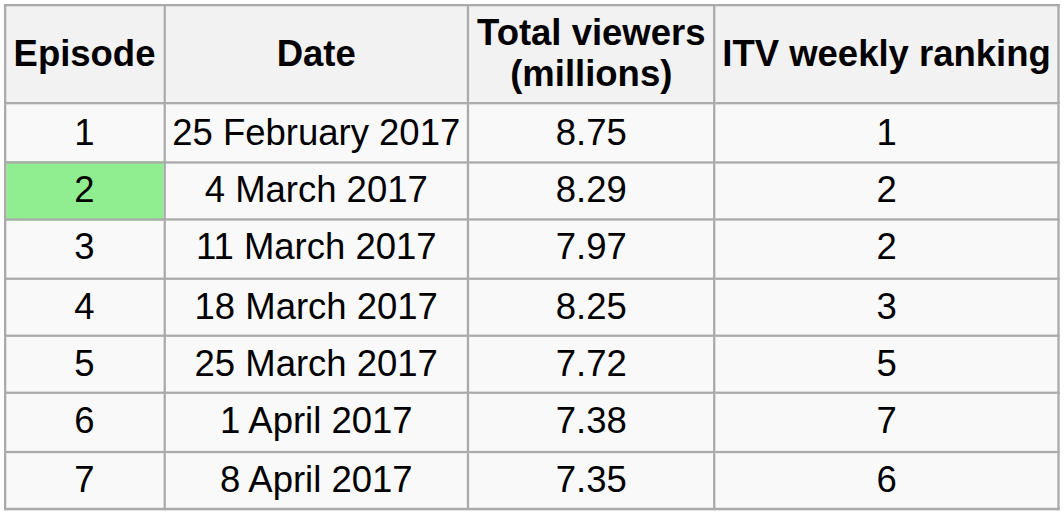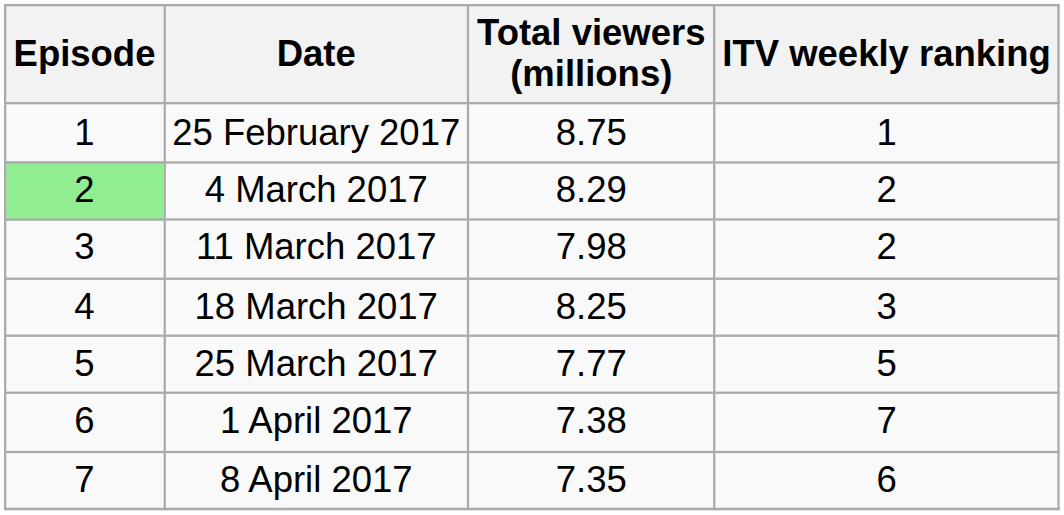 <table class="wikitable" style="text-align:center">
 <tr>
 <th>Episode</th>
 <th>Date</th>
 <th>Total viewers<br>(millions)</th>
 <th>ITV weekly ranking</th>
 </tr>
 <tr>
 <td>1</td>
 <td>25 February 2017</td>
 <td>8.75</td>
 <td>1</td>
 </tr>
 <tr>
 <td style="background: lightgreen;">2</td>
 <td>4 March 2017</td>
 <td>8.29</td>
 <td>2</td>
 </tr>
 <tr>
 <td>3</td>
 <td>11 March 2017</td>
-<td>7.97</td>
+<td>7.98</td>
 <td>2</td>
 </tr>
 <tr>
 <td>4</td>
 <td>18 March 2017</td>
 <td>8.25</td>
 <td>3</td>
 </tr>
 <tr>
 <td>5</td>
 <td>25 March 2017</td>
-<td>7.72</td>
+<td>7.77</td>
 <td>5</td>
 </tr>
 <tr>
 <td>6</td>
 <td>1 April 2017</td>
 <td>7.38</td>
 <td>7</td>
 </tr>
 <tr>
 <td>7</td>
 <td>8 April 2017</td>
 <td>7.35</td>
 <td>6</td>
 </tr>
 <tr>
 </tr>
 </table>
